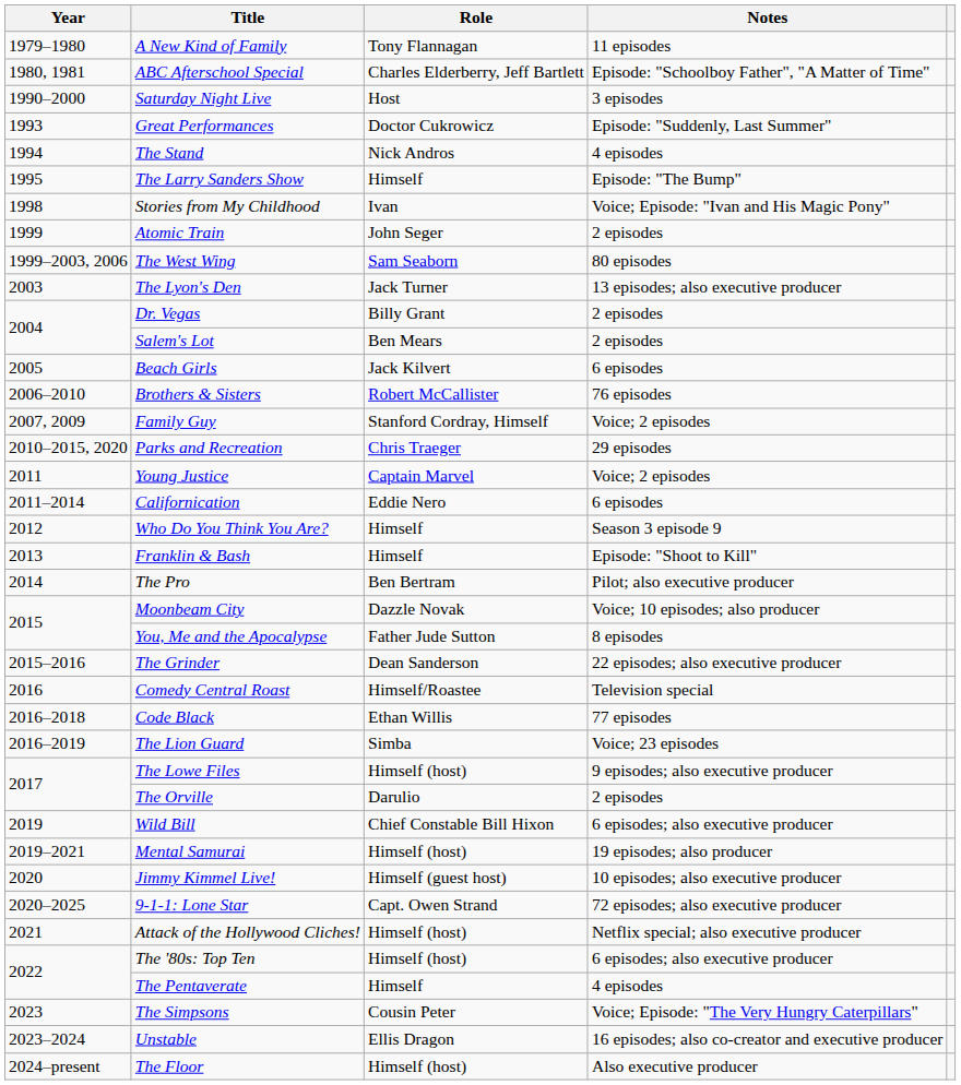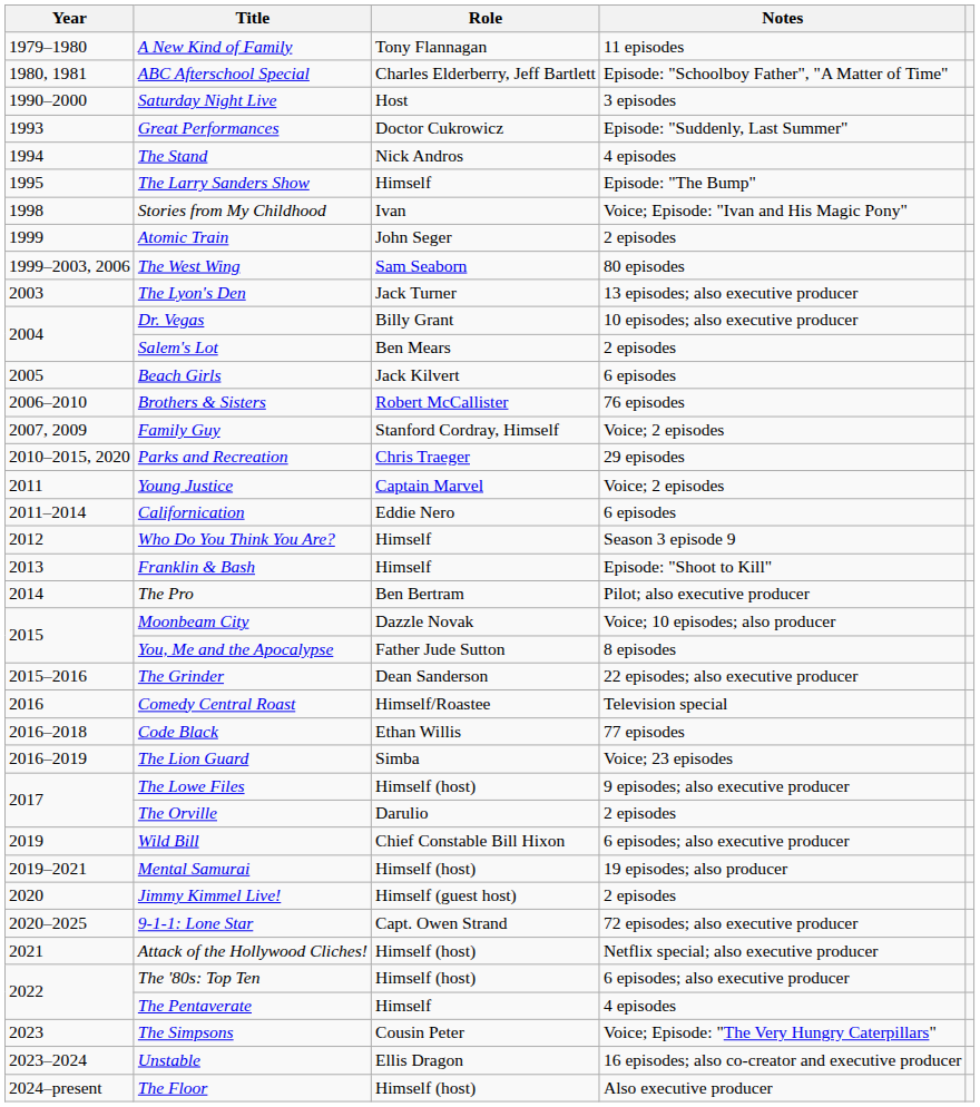 <table class="wikitable sortable">
 <tr>
 <th>Year</th>
 <th>Title</th>
 <th>Role</th>
 <th>Notes</th>
 <th></th>
 </tr>
 <tr>
 <td>1979–1980</td>
 <td><em><a href='#'>A New Kind of Family</a></em></td>
 <td>Tony Flannagan</td>
 <td>11 episodes</td>
 <td></td>
 </tr>
 <tr>
 <td>1980, 1981</td>
 <td><em><a href='#'>ABC Afterschool Special</a></em></td>
 <td>Charles Elderberry, Jeff Bartlett</td>
 <td>Episode: "Schoolboy Father", "A Matter of Time"</td>
 <td></td>
 </tr>
 <tr>
 <td>1990–2000</td>
 <td><em><a href='#'>Saturday Night Live</a></em></td>
 <td>Host</td>
 <td>3 episodes</td>
 <td></td>
 </tr>
 <tr>
 <td>1993</td>
 <td><em><a href='#'>Great Performances</a></em></td>
 <td>Doctor Cukrowicz</td>
 <td>Episode: "Suddenly, Last Summer"</td>
 <td></td>
 </tr>
 <tr>
 <td>1994</td>
 <td><em><a href='#'>The Stand</a></em></td>
 <td>Nick Andros</td>
 <td>4 episodes</td>
 <td></td>
 </tr>
 <tr>
 <td>1995</td>
 <td><em><a href='#'>The Larry Sanders Show</a></em></td>
 <td>Himself</td>
 <td>Episode: "The Bump"</td>
 <td></td>
 </tr>
 <tr>
 <td>1998</td>
 <td><em>Stories from My Childhood</em></td>
 <td>Ivan</td>
 <td>Voice; Episode: "Ivan and His Magic Pony"</td>
 <td></td>
 </tr>
 <tr>
 <td>1999</td>
 <td><em><a href='#'>Atomic Train</a></em></td>
 <td>John Seger</td>
 <td>2 episodes</td>
 <td></td>
 </tr>
 <tr>
 <td>1999–2003, 2006</td>
 <td><em><a href='#'>The West Wing</a></em></td>
 <td><a href='#'>Sam Seaborn</a></td>
 <td>80 episodes</td>
 <td></td>
 </tr>
 <tr>
 <td>2003</td>
 <td><em><a href='#'>The Lyon's Den</a></em></td>
 <td>Jack Turner</td>
 <td>13 episodes; also executive producer</td>
 <td></td>
 </tr>
 <tr>
 <td rowspan=2>2004</td>
 <td><em><a href='#'>Dr. Vegas</a></em></td>
 <td>Billy Grant</td>
-<td>2 episodes</td>
+<td>10 episodes; also executive producer</td>
 <td></td>
 </tr>
 <tr>
 <td><em><a href='#'>Salem's Lot</a></em></td>
 <td>Ben Mears</td>
 <td>2 episodes</td>
 <td></td>
 </tr>
 <tr>
 <td>2005</td>
 <td><em><a href='#'>Beach Girls</a></em></td>
 <td>Jack Kilvert</td>
 <td>6 episodes</td>
 <td></td>
 </tr>
 <tr>
 <td>2006–2010</td>
 <td><em><a href='#'>Brothers & Sisters</a></em></td>
 <td><a href='#'>Robert McCallister</a></td>
 <td>76 episodes</td>
 <td></td>
 </tr>
 <tr>
 <td>2007, 2009</td>
 <td><em><a href='#'>Family Guy</a></em></td>
 <td>Stanford Cordray, Himself</td>
 <td>Voice; 2 episodes</td>
 <td></td>
 </tr>
 <tr>
 <td>2010–2015, 2020</td>
 <td><em><a href='#'>Parks and Recreation</a></em></td>
 <td><a href='#'>Chris Traeger</a></td>
 <td>29 episodes</td>
 <td></td>
 </tr>
 <tr>
 <td>2011</td>
 <td><em><a href='#'>Young Justice</a></em></td>
 <td><a href='#'>Captain Marvel</a></td>
 <td>Voice; 2 episodes</td>
 <td></td>
 </tr>
 <tr>
 <td>2011–2014</td>
 <td><em><a href='#'>Californication</a></em></td>
 <td>Eddie Nero</td>
 <td>6 episodes</td>
 <td></td>
 </tr>
 <tr>
 <td>2012</td>
 <td><em><a href='#'>Who Do You Think You Are?</a></em></td>
 <td>Himself</td>
 <td>Season 3 episode 9</td>
 <td></td>
 </tr>
 <tr>
 <td>2013</td>
 <td><em><a href='#'>Franklin & Bash</a></em></td>
 <td>Himself</td>
 <td>Episode: "Shoot to Kill"</td>
 <td></td>
 </tr>
 <tr>
 <td>2014</td>
 <td><em>The Pro</em></td>
 <td>Ben Bertram</td>
 <td>Pilot; also executive producer</td>
 <td></td>
 </tr>
 <tr>
 <td rowspan=2>2015</td>
 <td><em><a href='#'>Moonbeam City</a></em></td>
 <td>Dazzle Novak</td>
 <td>Voice; 10 episodes; also producer</td>
 <td></td>
 </tr>
 <tr>
 <td><em><a href='#'>You, Me and the Apocalypse</a></em></td>
 <td>Father Jude Sutton</td>
 <td>8 episodes</td>
 <td></td>
 </tr>
 <tr>
 <td>2015–2016</td>
 <td><em><a href='#'>The Grinder</a></em></td>
 <td>Dean Sanderson</td>
 <td>22 episodes; also executive producer</td>
 <td></td>
 </tr>
 <tr>
 <td>2016</td>
 <td><em><a href='#'>Comedy Central Roast</a></em></td>
 <td>Himself/Roastee</td>
 <td>Television special</td>
 <td></td>
 </tr>
 <tr>
 <td>2016–2018</td>
 <td><em><a href='#'>Code Black</a></em></td>
 <td>Ethan Willis</td>
 <td>77 episodes</td>
 <td></td>
 </tr>
 <tr>
 <td>2016–2019</td>
 <td><em><a href='#'>The Lion Guard</a></em></td>
 <td>Simba</td>
 <td>Voice; 23 episodes</td>
 <td></td>
 </tr>
 <tr>
 <td rowspan=2>2017</td>
 <td><em><a href='#'>The Lowe Files</a></em></td>
 <td>Himself (host)</td>
 <td>9 episodes; also executive producer</td>
 <td></td>
 </tr>
 <tr>
 <td><em><a href='#'>The Orville</a></em></td>
 <td>Darulio</td>
 <td>2 episodes</td>
 <td></td>
 </tr>
 <tr>
 <td>2019</td>
 <td><em><a href='#'>Wild Bill</a></em></td>
 <td>Chief Constable Bill Hixon</td>
 <td>6 episodes; also executive producer</td>
 <td></td>
 </tr>
 <tr>
 <td>2019–2021</td>
 <td><em><a href='#'>Mental Samurai</a></em></td>
 <td>Himself (host)</td>
 <td>19 episodes; also producer</td>
 <td></td>
 </tr>
 <tr>
 <td>2020</td>
 <td><em><a href='#'>Jimmy Kimmel Live!</a></em></td>
 <td>Himself (guest host)</td>
-<td>10 episodes; also executive producer</td>
+<td>2 episodes</td>
 <td></td>
 </tr>
 <tr>
 <td>2020–2025</td>
 <td><em><a href='#'>9-1-1: Lone Star</a></em></td>
 <td>Capt. Owen Strand</td>
 <td>72 episodes; also executive producer</td>
 <td></td>
 </tr>
 <tr>
 <td>2021</td>
 <td><em>Attack of the Hollywood Cliches!</em></td>
 <td>Himself (host)</td>
 <td>Netflix special; also executive producer</td>
 <td></td>
 </tr>
 <tr>
 <td rowspan=2>2022</td>
 <td><em>The '80s: Top Ten</em></td>
 <td>Himself (host)</td>
 <td>6 episodes; also executive producer</td>
 <td></td>
 </tr>
 <tr>
 <td><em><a href='#'>The Pentaverate</a></em></td>
 <td>Himself</td>
 <td>4 episodes</td>
 <td></td>
 </tr>
 <tr>
 <td>2023</td>
 <td><em><a href='#'>The Simpsons</a></em></td>
 <td>Cousin Peter</td>
 <td>Voice; Episode: "<a href='#'>The Very Hungry Caterpillars</a>"</td>
 <td></td>
 </tr>
 <tr>
 <td>2023–2024</td>
 <td><em><a href='#'>Unstable</a></em></td>
 <td>Ellis Dragon</td>
 <td>16 episodes; also co-creator and executive producer</td>
 <td></td>
 </tr>
 <tr>
 <td>2024–present</td>
 <td><em><a href='#'>The Floor</a></em></td>
 <td>Himself (host)</td>
 <td>Also executive producer</td>
 <td></td>
 </tr>
 </table>
